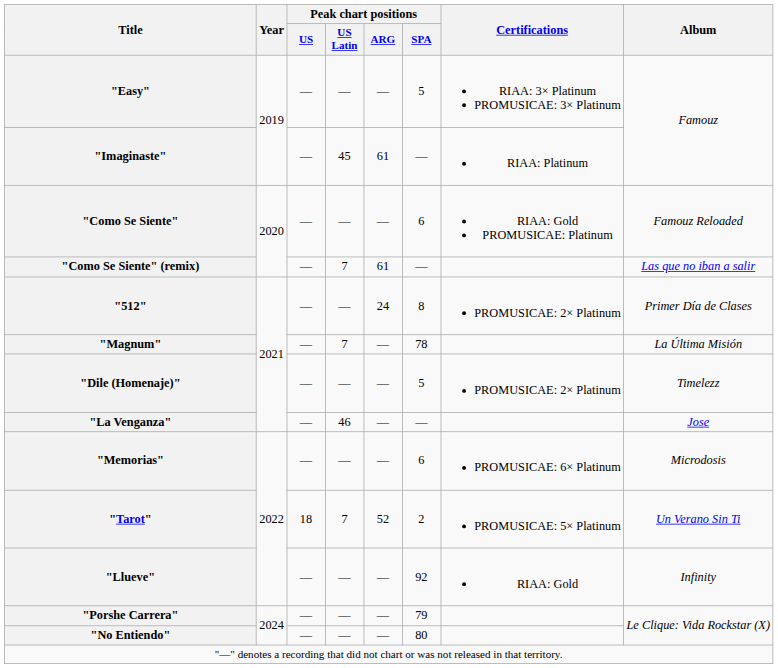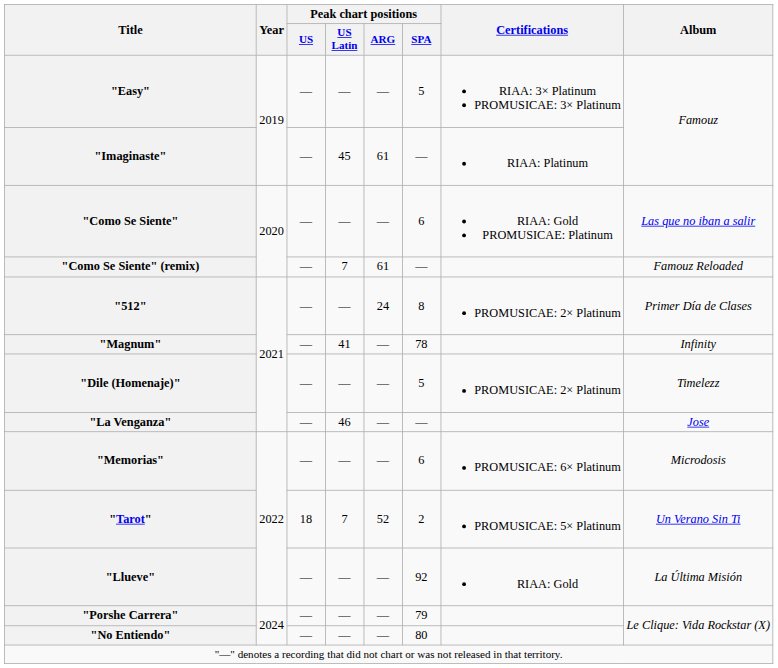 <table class="wikitable plainrowheaders" style="text-align:center;">
 <tr>
 <th scope="col" rowspan="2" style="width:20em;">Title</th>
 <th scope="col" rowspan="2">Year</th>
 <th scope="col" colspan="4">Peak chart positions</th>
 <th scope="col" rowspan="2"><a href='#'>Certifications</a></th>
 <th scope="col" rowspan="2">Album</th>
 </tr>
 <tr>
 <th scope="col" style="width:3em;font-size:90%;"><a href='#'>US</a><br></th>
 <th scope="col" style="width:3em;font-size:90%;"><a href='#'>US<br>Latin</a><br></th>
 <th scope="col" style="width:3em;font-size:90%;"><a href='#'>ARG</a><br></th>
 <th scope="col" style="width:3em;font-size:90%;"><a href='#'>SPA</a><br></th>
 </tr>
 <tr>
 <th scope="row">"Easy"</th>
 <td rowspan=2>2019</td>
 <td>—</td>
 <td>—</td>
 <td>—</td>
 <td>5</td>
 <td><br><ul><li>RIAA: 3× Platinum </li><li>PROMUSICAE: 3× Platinum</li></ul></td>
 <td rowspan=2><em>Famouz</em></td>
 </tr>
 <tr>
 <th scope="row">"Imaginaste"<br></th>
 <td>—</td>
 <td>45</td>
 <td>61</td>
 <td>—</td>
 <td><br><ul><li>RIAA: Platinum </li></ul></td>
 </tr>
 <tr>
 <th scope="row">"Como Se Siente"</th>
 <td rowspan=2>2020</td>
 <td>—</td>
 <td>—</td>
 <td>—</td>
 <td>6</td>
 <td><br><ul><li>RIAA: Gold </li><li>PROMUSICAE: Platinum</li></ul></td>
-<td><em>Famouz Reloaded</em></td>
+<td><em><a href='#'>Las que no iban a salir</a></em></td>
 </tr>
 <tr>
 <th scope="row">"Como Se Siente" (remix)<br></th>
 <td>—</td>
 <td>7</td>
 <td>61</td>
 <td>—</td>
 <td></td>
-<td><em><a href='#'>Las que no iban a salir</a></em></td>
+<td><em>Famouz Reloaded</em></td>
 </tr>
 <tr>
 <th scope="row">"512"<br></th>
 <td rowspan=4>2021</td>
 <td>—</td>
 <td>—</td>
 <td>24</td>
 <td>8</td>
 <td><br><ul><li>PROMUSICAE: 2× Platinum</li></ul></td>
 <td><em>Primer Día de Clases </em></td>
 </tr>
 <tr>
 <th scope="row">"Magnum"<br></th>
 <td>—</td>
-<td>7</td>
+<td>41</td>
 <td>—</td>
 <td>78</td>
 <td></td>
-<td><em>La Última Misión</em></td>
+<td><em>Infinity</em></td>
 </tr>
 <tr>
 <th scope="row">"Dile (Homenaje)"</th>
 <td>—</td>
 <td>—</td>
 <td>—</td>
 <td>5</td>
 <td><br><ul><li>PROMUSICAE: 2× Platinum</li></ul></td>
 <td><em>Timelezz </em></td>
 </tr>
 <tr>
 <th scope="row">"La Venganza"<br></th>
 <td>—</td>
 <td>46</td>
 <td>—</td>
 <td>—</td>
 <td></td>
 <td><em><a href='#'>Jose</a></em></td>
 </tr>
 <tr>
 <th scope="row">"Memorias"<br></th>
 <td rowspan="3">2022</td>
 <td>—</td>
 <td>—</td>
 <td>—</td>
 <td>6</td>
 <td><br><ul><li>PROMUSICAE: 6× Platinum</li></ul></td>
 <td><em>Microdosis</em></td>
 </tr>
 <tr>
 <th scope="row">"<a href='#'>Tarot</a>"<br></th>
 <td>18</td>
 <td>7</td>
 <td>52</td>
 <td>2</td>
 <td><br><ul><li>PROMUSICAE: 5× Platinum</li></ul></td>
 <td><em><a href='#'>Un Verano Sin Ti</a></em></td>
 </tr>
 <tr>
 <th scope="row">"Llueve"<br></th>
 <td>—</td>
 <td>—</td>
 <td>—</td>
 <td>92</td>
 <td><br><ul><li>RIAA: Gold </li></ul></td>
-<td><em>Infinity</em></td>
+<td><em>La Última Misión</em></td>
 </tr>
 <tr>
 <th scope="row">"Porshe Carrera"<br></th>
 <td rowspan=2>2024</td>
 <td>—</td>
 <td>—</td>
 <td>—</td>
 <td>79</td>
 <td></td>
 <td rowspan=2><em>Le Clique: Vida Rockstar (X)</em></td>
 </tr>
 <tr>
 <th scope="row">"No Entiendo"<br></th>
 <td>—</td>
 <td>—</td>
 <td>—</td>
 <td>80</td>
 <td></td>
 </tr>
 <tr>
 <td colspan="15" style="font-size:90%">"—" denotes a recording that did not chart or was not released in that territory.</td>
 </tr>
 </table>
